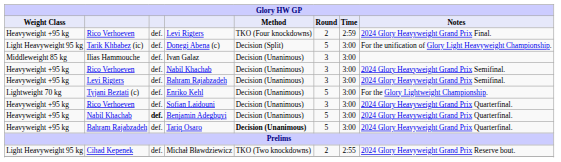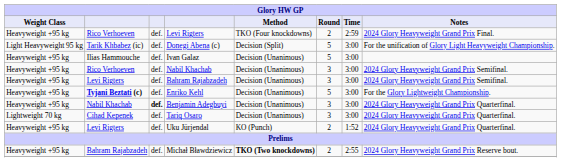 <table class="wikitable" style="font-size: 70%;">
 <tr>
 <th colspan="8" style="background-color: #ccf; color: #000080; text-align: center;"><strong>Glory HW GP</strong></th>
 </tr>
 <tr>
 <th colspan="1" style="background-color: #E6E8FA; color: #000000; text-align: center;">Weight Class</th>
 <th colspan="1" style="background-color: #E6E8FA; color: #000000; text-align: center;"></th>
 <th colspan="1" style="background-color: #E6E8FA; color: #000000; text-align: center;"></th>
 <th colspan="1" style="background-color: #E6E8FA; color: #000000; text-align: center;"></th>
 <th colspan="1" style="background-color: #E6E8FA; color: #000000; text-align: center;">Method</th>
 <th colspan="1" style="background-color: #E6E8FA; color: #000000; text-align: center;">Round</th>
 <th colspan="1" style="background-color: #E6E8FA; color: #000000; text-align: center;">Time</th>
 <th colspan="1" style="background-color: #E6E8FA; color: #000000; text-align: center;">Notes</th>
 </tr>
 <tr>
 <td>Heavyweight +95 kg</td>
 <td> <a href='#'>Rico Verhoeven</a></td>
 <td align=center>def.</td>
 <td> <a href='#'>Levi Rigters</a></td>
 <td>TKO (Four knockdowns)</td>
 <td align=center>2</td>
 <td align=center>2:59</td>
 <td><a href='#'>2024 Glory Heavyweight Grand Prix</a> Final.</td>
 </tr>
 <tr>
 <td>Light Heavyweight 95 kg</td>
 <td> <a href='#'>Tarik Khbabez</a> (ic)</td>
 <td align=center>def.</td>
 <td> <a href='#'>Donegi Abena</a> (c)</td>
 <td>Decision (Split)</td>
 <td align=center>5</td>
 <td align=center>3:00</td>
 <td>For the unification of <a href='#'>Glory Light Heavyweight Championship</a>.</td>
 </tr>
 <tr>
-<td>Middleweight 85 kg</td>
+<td>Heavyweight +95 kg</td>
 <td> Ilias Hammouche</td>
 <td align=center>def.</td>
 <td> Ivan Galaz</td>
 <td>Decision (Unanimous)</td>
-<td align=center>3</td>
+<td align=center>5</td>
 <td align=center>3:00</td>
 <td></td>
 </tr>
 <tr>
 <td>Heavyweight +95 kg</td>
 <td> <a href='#'>Rico Verhoeven</a></td>
 <td align=center>def.</td>
 <td> <a href='#'>Nabil Khachab</a></td>
 <td>Decision (Unanimous)</td>
 <td align=center>3</td>
 <td align=center>3:00</td>
 <td><a href='#'>2024 Glory Heavyweight Grand Prix</a> Semifinal.</td>
 </tr>
 <tr>
 <td>Heavyweight +95 kg</td>
 <td> <a href='#'>Levi Rigters</a></td>
 <td align=center>def.</td>
 <td> <a href='#'>Bahram Rajabzadeh</a></td>
 <td>Decision (Unanimous)</td>
 <td align=center>3</td>
 <td align=center>3:00</td>
 <td><a href='#'>2024 Glory Heavyweight Grand Prix</a> Semifinal.</td>
 </tr>
 <tr>
-<td>Lightweight 70 kg</td>
-<td> <a href='#'>Tyjani Beztati</a> (c)</td>
+<td>Heavyweight +95 kg</td>
+<td><strong> <a href='#'>Tyjani Beztati</a> (c)</strong></td>
 <td align=center>def.</td>
 <td> <a href='#'>Enriko Kehl</a></td>
 <td>Decision (Unanimous)</td>
 <td align=center>5</td>
 <td align=center>3:00</td>
 <td>For the <a href='#'>Glory Lightweight Championship</a>.</td>
 </tr>
 <tr>
 <td>Heavyweight +95 kg</td>
-<td> <a href='#'>Rico Verhoeven</a></td>
+<td> <a href='#'>Nabil Khachab</a></td>
+<td align=center><strong>def.</strong></td>
+<td> <a href='#'>Benjamin Adegbuyi</a></td>
+<td>Decision (Unanimous)</td>
+<td align=center>3</td>
+<td align=center>3:00</td>
+<td><a href='#'>2024 Glory Heavyweight Grand Prix</a> Quarterfinal.</td>
+</tr>
+<tr>
+<td>Lightweight 70 kg</td>
+<td> <a href='#'>Cihad Kepenek</a></td>
 <td align=center>def.</td>
-<td> <a href='#'>Sofian Laidouni</a></td>
+<td> <a href='#'>Tariq Osaro</a></td>
 <td>Decision (Unanimous)</td>
 <td align=center>3</td>
 <td align=center>3:00</td>
 <td><a href='#'>2024 Glory Heavyweight Grand Prix</a> Quarterfinal.</td>
 </tr>
 <tr>
 <td>Heavyweight +95 kg</td>
-<td> <a href='#'>Nabil Khachab</a></td>
-<td align=center><strong>def.</strong></td>
-<td> <a href='#'>Benjamin Adegbuyi</a></td>
-<td>Decision (Unanimous)</td>
-<td align=center>5</td>
-<td align=center>3:00</td>
-<td><a href='#'>2024 Glory Heavyweight Grand Prix</a> Quarterfinal.</td>
-</tr>
-<tr>
-<td>Heavyweight +95 kg</td>
-<td> <a href='#'>Bahram Rajabzadeh</a></td>
+<td> <a href='#'>Levi Rigters</a></td>
 <td align=center>def.</td>
-<td> <a href='#'>Tariq Osaro</a></td>
-<td><strong>Decision (Unanimous)</strong></td>
-<td align=center>5</td>
-<td align=center>3:00</td>
+<td> Uku Jürjendal</td>
+<td>KO (Punch)</td>
+<td align=center>2</td>
+<td align=center>1:52</td>
 <td><a href='#'>2024 Glory Heavyweight Grand Prix</a> Quarterfinal.</td>
 </tr>
 <tr>
 <th colspan="8" style="background-color: #ccf; color: #000080; text-align: center;"><strong>Prelims</strong></th>
 </tr>
 <tr>
-<td>Light Heavyweight 95 kg</td>
-<td> <a href='#'>Cihad Kepenek</a></td>
+<td>Heavyweight +95 kg</td>
+<td> <a href='#'>Bahram Rajabzadeh</a></td>
 <td align=center>def.</td>
 <td> Michał Bławdziewicz</td>
-<td>TKO (Two knockdowns)</td>
+<td><strong>TKO (Two knockdowns)</strong></td>
 <td align=center>2</td>
 <td align=center>2:55</td>
 <td><a href='#'>2024 Glory Heavyweight Grand Prix</a> Reserve bout.</td>
 </tr>
 <tr>
 </tr>
 <tr>
 </tr>
 </table>
